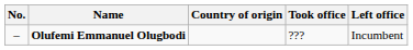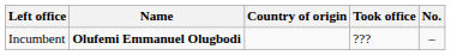 <table class="wikitable" style="font-size:90%; text-align:left">
 <tr>
-<th>No.</th>
+<th>Left office</th>
 <th>Name</th>
 <th>Country of origin</th>
 <th>Took office</th>
-<th>Left office</th>
+<th>No.</th>
 </tr>
 <tr>
-<td align=center>–</td>
+<td>Incumbent</td>
 <td><strong>Olufemi Emmanuel Olugbodi</strong></td>
 <td></td>
 <td>???</td>
-<td>Incumbent</td>
+<td align=center>–</td>
 </tr>
 </table>
